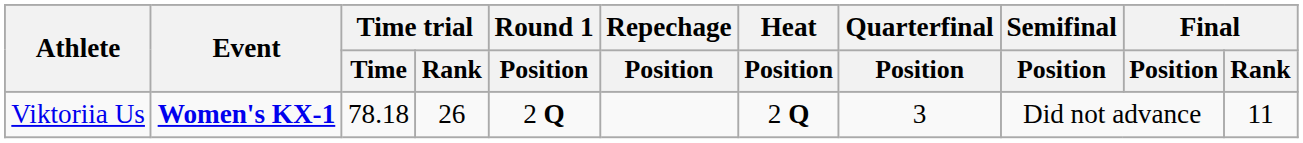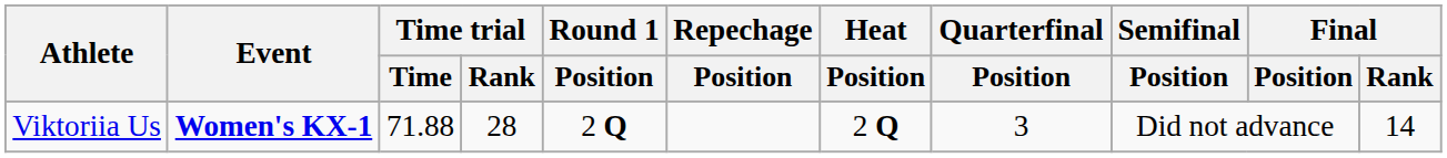 <table class=wikitable style=font-size:90%;text-align:center>
 <tr>
 <th rowspan=2>Athlete</th>
 <th rowspan=2>Event</th>
 <th colspan=2>Time trial</th>
 <th>Round 1</th>
 <th>Repechage</th>
 <th>Heat</th>
 <th>Quarterfinal</th>
 <th>Semifinal</th>
 <th colspan=2>Final</th>
 </tr>
 <tr style=font-size:95%>
 <th>Time</th>
 <th>Rank</th>
 <th>Position</th>
 <th>Position</th>
 <th>Position</th>
 <th>Position</th>
 <th>Position</th>
 <th>Position</th>
 <th>Rank</th>
 </tr>
 <tr>
 <td align=left><a href='#'>Viktoriia Us</a></td>
 <td align=left><strong><a href='#'>Women's KX-1</a></strong></td>
-<td>78.18</td>
-<td>26</td>
+<td>71.88</td>
+<td>28</td>
 <td>2 <strong>Q</strong></td>
 <td></td>
 <td>2 <strong>Q</strong></td>
 <td>3</td>
 <td colspan=2>Did not advance</td>
-<td>11</td>
+<td>14</td>
 </tr>
 </table>
